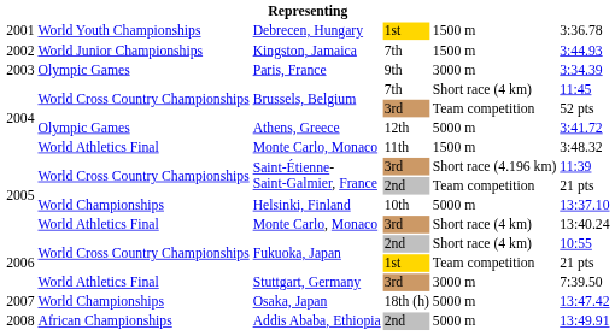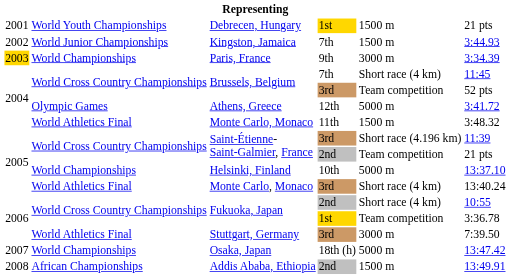 <table>
 <tr>
 <th colspan="6">Representing </th>
 </tr>
 <tr>
 <td>2001</td>
 <td><a href='#'>World Youth Championships</a></td>
 <td><a href='#'>Debrecen, Hungary</a></td>
 <td bgcolor="gold">1st</td>
 <td>1500 m</td>
-<td>3:36.78</td>
+<td>21 pts</td>
 </tr>
 <tr>
 <td>2002</td>
 <td><a href='#'>World Junior Championships</a></td>
 <td><a href='#'>Kingston, Jamaica</a></td>
 <td>7th</td>
 <td>1500 m</td>
 <td><a href='#'>3:44.93</a></td>
 </tr>
 <tr>
-<td>2003</td>
-<td><a href='#'>Olympic Games</a></td>
+<td style="background: gold;">2003</td>
+<td><a href='#'>World Championships</a></td>
 <td><a href='#'>Paris, France</a></td>
 <td>9th</td>
 <td>3000 m</td>
 <td><a href='#'>3:34.39</a></td>
 </tr>
 <tr>
 <td rowspan=4>2004</td>
 <td rowspan=2><a href='#'>World Cross Country Championships</a></td>
 <td rowspan=2><a href='#'>Brussels, Belgium</a></td>
 <td>7th</td>
 <td>Short race (4 km)</td>
 <td><a href='#'>11:45</a></td>
 </tr>
 <tr>
 <td bgcolor="cc9966">3rd</td>
 <td>Team competition</td>
 <td>52 pts</td>
 </tr>
 <tr>
 <td><a href='#'>Olympic Games</a></td>
 <td><a href='#'>Athens, Greece</a></td>
 <td>12th</td>
 <td>5000 m</td>
 <td><a href='#'>3:41.72</a></td>
 </tr>
 <tr>
 <td><a href='#'>World Athletics Final</a></td>
 <td><a href='#'>Monte Carlo, Monaco</a></td>
 <td>11th</td>
 <td>1500 m</td>
 <td>3:48.32</td>
 </tr>
 <tr>
 <td rowspan=4>2005</td>
 <td rowspan=2><a href='#'>World Cross Country Championships</a></td>
 <td rowspan=2><a href='#'>Saint-Étienne</a>-<br><a href='#'>Saint-Galmier</a>, <a href='#'>France</a></td>
 <td bgcolor="cc9966">3rd</td>
 <td>Short race (4.196 km)</td>
 <td><a href='#'>11:39</a></td>
 </tr>
 <tr>
 <td bgcolor="silver">2nd</td>
 <td>Team competition</td>
 <td>21 pts</td>
 </tr>
 <tr>
 <td><a href='#'>World Championships</a></td>
 <td><a href='#'>Helsinki, Finland</a></td>
 <td>10th</td>
 <td>5000 m</td>
 <td><a href='#'>13:37.10</a></td>
 </tr>
 <tr>
 <td><a href='#'>World Athletics Final</a></td>
 <td><a href='#'>Monte Carlo</a>, <a href='#'>Monaco</a></td>
 <td bgcolor="cc9966">3rd</td>
 <td>Short race (4 km)</td>
 <td>13:40.24</td>
 </tr>
 <tr>
 <td rowspan=3>2006</td>
 <td rowspan=2><a href='#'>World Cross Country Championships</a></td>
 <td rowspan=2><a href='#'>Fukuoka, Japan</a></td>
 <td bgcolor="silver">2nd</td>
 <td>Short race (4 km)</td>
 <td><a href='#'>10:55</a></td>
 </tr>
 <tr>
 <td bgcolor="gold">1st</td>
 <td>Team competition</td>
-<td>21 pts</td>
+<td>3:36.78</td>
 </tr>
 <tr>
 <td><a href='#'>World Athletics Final</a></td>
 <td><a href='#'>Stuttgart, Germany</a></td>
 <td bgcolor="cc9966">3rd</td>
 <td>3000 m</td>
 <td>7:39.50</td>
 </tr>
 <tr>
 <td>2007</td>
 <td><a href='#'>World Championships</a></td>
 <td><a href='#'>Osaka, Japan</a></td>
 <td>18th (h)</td>
 <td>5000 m</td>
 <td><a href='#'>13:47.42</a></td>
 </tr>
 <tr>
 <td>2008</td>
 <td><a href='#'>African Championships</a></td>
 <td><a href='#'>Addis Ababa, Ethiopia</a></td>
 <td bgcolor="silver">2nd</td>
-<td>5000 m</td>
+<td>1500 m</td>
 <td><a href='#'>13:49.91</a></td>
 </tr>
 </table>
